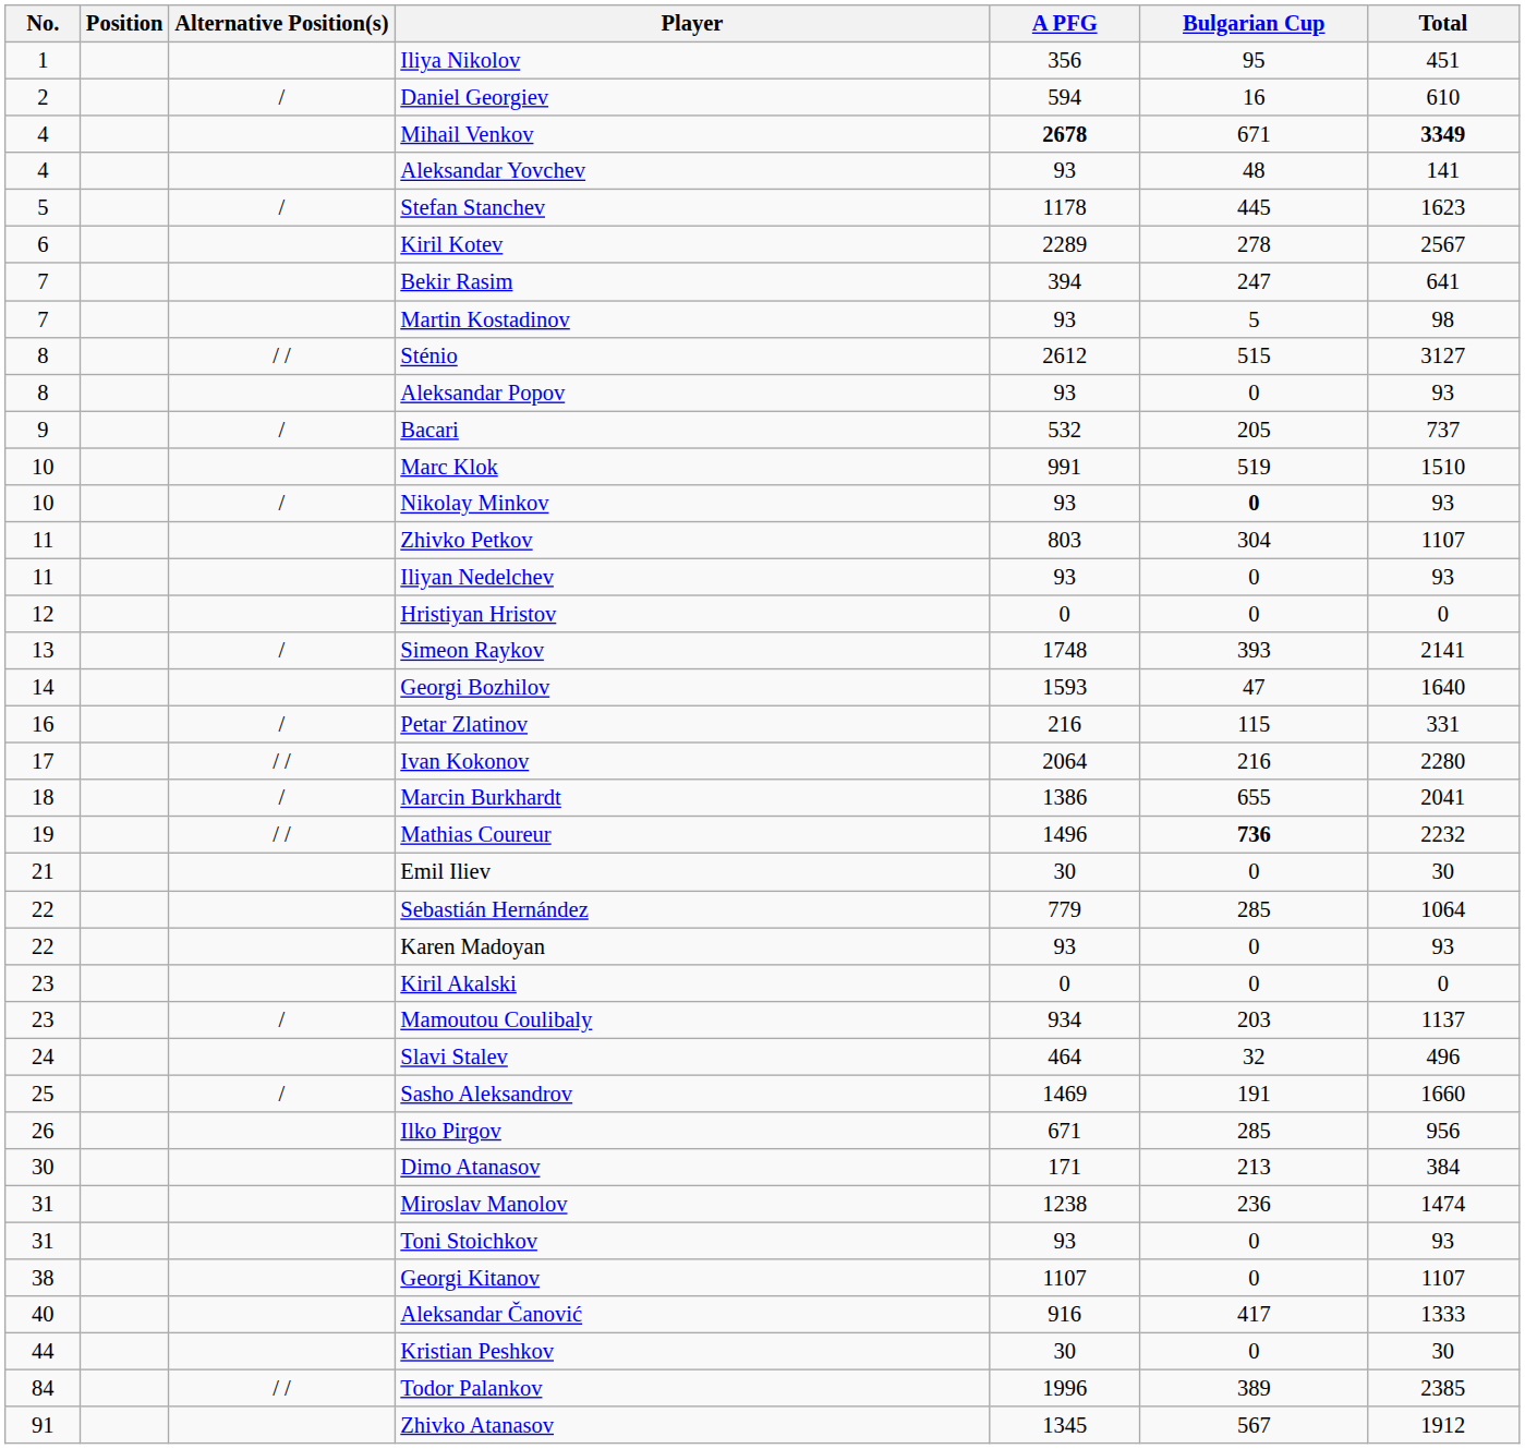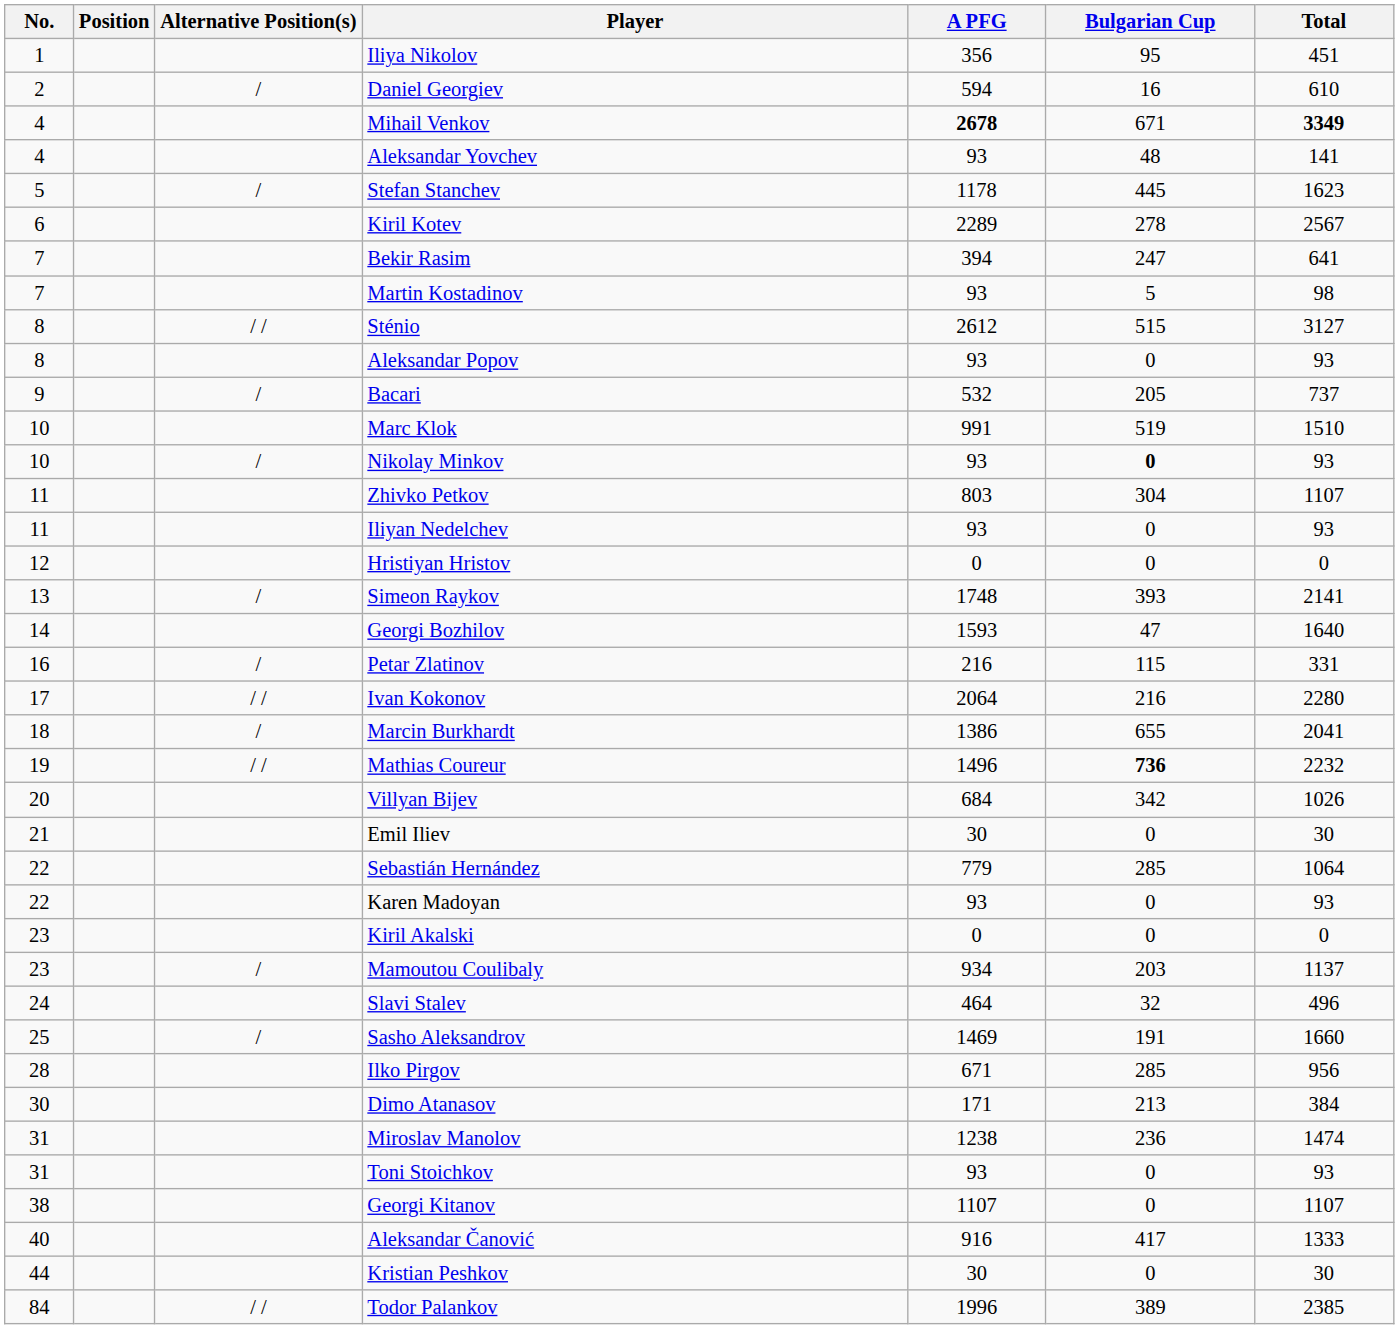 <table class="wikitable sortable" style="width:65%; text-align:center; font-size:95%;">
 <tr>
 <th style="width:5%;"><strong>No.</strong></th>
 <th style="width:5%;"><strong>Position</strong></th>
 <th style="width:15%;"><strong>Alternative Position(s)</strong></th>
 <th><strong>Player</strong></th>
 <th style="width:10%;"><strong><a href='#'>A PFG</a></strong></th>
 <th style="width:15%;"><strong><a href='#'>Bulgarian Cup</a></strong></th>
 <th style="width:10%;"><strong>Total</strong></th>
 </tr>
 <tr>
 <td>1</td>
 <td></td>
 <td></td>
 <td style="text-align:left;"> <a href='#'>Iliya Nikolov</a></td>
 <td>356</td>
 <td>95</td>
 <td>451</td>
 </tr>
 <tr>
 <td>2</td>
 <td></td>
 <td> / </td>
 <td style="text-align:left;"> <a href='#'>Daniel Georgiev</a></td>
 <td>594</td>
 <td>16</td>
 <td>610</td>
 </tr>
 <tr>
 <td>4</td>
 <td></td>
 <td></td>
 <td style="text-align:left;"> <a href='#'>Mihail Venkov</a></td>
 <td><strong>2678</strong></td>
 <td>671</td>
 <td><strong>3349</strong></td>
 </tr>
 <tr>
 <td>4</td>
 <td></td>
 <td></td>
 <td style="text-align:left;"> <a href='#'>Aleksandar Yovchev</a></td>
 <td>93</td>
 <td>48</td>
 <td>141</td>
 </tr>
 <tr>
 <td>5</td>
 <td></td>
 <td> / </td>
 <td style="text-align:left;"> <a href='#'>Stefan Stanchev</a></td>
 <td>1178</td>
 <td>445</td>
 <td>1623</td>
 </tr>
 <tr>
 <td>6</td>
 <td></td>
 <td></td>
 <td style="text-align:left;"> <a href='#'>Kiril Kotev</a></td>
 <td>2289</td>
 <td>278</td>
 <td>2567</td>
 </tr>
 <tr>
 <td>7</td>
 <td></td>
 <td></td>
 <td style="text-align:left;"> <a href='#'>Bekir Rasim</a></td>
 <td>394</td>
 <td>247</td>
 <td>641</td>
 </tr>
 <tr>
 <td>7</td>
 <td></td>
 <td></td>
 <td style="text-align:left;"> <a href='#'>Martin Kostadinov</a></td>
 <td>93</td>
 <td>5</td>
 <td>98</td>
 </tr>
 <tr>
 <td>8</td>
 <td></td>
 <td> /  / </td>
 <td style="text-align:left;"> <a href='#'>Sténio</a></td>
 <td>2612</td>
 <td>515</td>
 <td>3127</td>
 </tr>
 <tr>
 <td>8</td>
 <td></td>
 <td></td>
 <td style="text-align:left;"> <a href='#'>Aleksandar Popov</a></td>
 <td>93</td>
 <td>0</td>
 <td>93</td>
 </tr>
 <tr>
 <td>9</td>
 <td></td>
 <td> / </td>
 <td style="text-align:left;"> <a href='#'>Bacari</a></td>
 <td>532</td>
 <td>205</td>
 <td>737</td>
 </tr>
 <tr>
 <td>10</td>
 <td></td>
 <td></td>
 <td style="text-align:left;"> <a href='#'>Marc Klok</a></td>
 <td>991</td>
 <td>519</td>
 <td>1510</td>
 </tr>
 <tr>
 <td>10</td>
 <td></td>
 <td> / </td>
 <td style="text-align:left;"> <a href='#'>Nikolay Minkov</a></td>
 <td>93</td>
 <td><strong>0</strong></td>
 <td>93</td>
 </tr>
 <tr>
 <td>11</td>
 <td></td>
 <td></td>
 <td style="text-align:left;"> <a href='#'>Zhivko Petkov</a></td>
 <td>803</td>
 <td>304</td>
 <td>1107</td>
 </tr>
 <tr>
 <td>11</td>
 <td></td>
 <td></td>
 <td style="text-align:left;"> <a href='#'>Iliyan Nedelchev</a></td>
 <td>93</td>
 <td>0</td>
 <td>93</td>
 </tr>
 <tr>
 <td>12</td>
 <td></td>
 <td></td>
 <td style="text-align:left;"> <a href='#'>Hristiyan Hristov</a></td>
 <td>0</td>
 <td>0</td>
 <td>0</td>
 </tr>
 <tr>
 <td>13</td>
 <td></td>
 <td> / </td>
 <td style="text-align:left;"> <a href='#'>Simeon Raykov</a></td>
 <td>1748</td>
 <td>393</td>
 <td>2141</td>
 </tr>
 <tr>
 <td>14</td>
 <td></td>
 <td></td>
 <td style="text-align:left;"> <a href='#'>Georgi Bozhilov</a></td>
 <td>1593</td>
 <td>47</td>
 <td>1640</td>
 </tr>
 <tr>
 <td>16</td>
 <td></td>
 <td> / </td>
 <td style="text-align:left;"> <a href='#'>Petar Zlatinov</a></td>
 <td>216</td>
 <td>115</td>
 <td>331</td>
 </tr>
 <tr>
 <td>17</td>
 <td></td>
 <td> /  / </td>
 <td style="text-align:left;"> <a href='#'>Ivan Kokonov</a></td>
 <td>2064</td>
 <td>216</td>
 <td>2280</td>
 </tr>
 <tr>
 <td>18</td>
 <td></td>
 <td> / </td>
 <td style="text-align:left;"> <a href='#'>Marcin Burkhardt</a></td>
 <td>1386</td>
 <td>655</td>
 <td>2041</td>
 </tr>
 <tr>
 <td>19</td>
 <td></td>
 <td> /  / </td>
 <td style="text-align:left;"> <a href='#'>Mathias Coureur</a></td>
 <td>1496</td>
 <td><strong>736</strong></td>
 <td>2232</td>
 </tr>
 <tr>
+<td>20</td>
+<td></td>
+<td></td>
+<td style="text-align:left;"> <a href='#'>Villyan Bijev</a></td>
+<td>684</td>
+<td>342</td>
+<td>1026</td>
+</tr>
+<tr>
 <td>21</td>
 <td></td>
 <td></td>
 <td style="text-align:left;"> Emil Iliev</td>
 <td>30</td>
 <td>0</td>
 <td>30</td>
 </tr>
 <tr>
 <td>22</td>
 <td></td>
 <td></td>
 <td style="text-align:left;"> <a href='#'>Sebastián Hernández</a></td>
 <td>779</td>
 <td>285</td>
 <td>1064</td>
 </tr>
 <tr>
 <td>22</td>
 <td></td>
 <td></td>
 <td style="text-align:left;"> Karen Madoyan</td>
 <td>93</td>
 <td>0</td>
 <td>93</td>
 </tr>
 <tr>
 <td>23</td>
 <td></td>
 <td></td>
 <td style="text-align:left;"> <a href='#'>Kiril Akalski</a></td>
 <td>0</td>
 <td>0</td>
 <td>0</td>
 </tr>
 <tr>
 <td>23</td>
 <td></td>
 <td> / </td>
 <td style="text-align:left;"> <a href='#'>Mamoutou Coulibaly</a></td>
 <td>934</td>
 <td>203</td>
 <td>1137</td>
 </tr>
 <tr>
 <td>24</td>
 <td></td>
 <td></td>
 <td style="text-align:left;"> <a href='#'>Slavi Stalev</a></td>
 <td>464</td>
 <td>32</td>
 <td>496</td>
 </tr>
 <tr>
 <td>25</td>
 <td></td>
 <td> / </td>
 <td style="text-align:left;"> <a href='#'>Sasho Aleksandrov</a></td>
 <td>1469</td>
 <td>191</td>
 <td>1660</td>
 </tr>
 <tr>
-<td>26</td>
+<td>28</td>
 <td></td>
 <td></td>
 <td style="text-align:left;"> <a href='#'>Ilko Pirgov</a></td>
 <td>671</td>
 <td>285</td>
 <td>956</td>
 </tr>
 <tr>
 <td>30</td>
 <td></td>
 <td></td>
 <td style="text-align:left;"> <a href='#'>Dimo Atanasov</a></td>
 <td>171</td>
 <td>213</td>
 <td>384</td>
 </tr>
 <tr>
 <td>31</td>
 <td></td>
 <td></td>
 <td style="text-align:left;"> <a href='#'>Miroslav Manolov</a></td>
 <td>1238</td>
 <td>236</td>
 <td>1474</td>
 </tr>
 <tr>
 <td>31</td>
 <td></td>
 <td></td>
 <td style="text-align:left;"> <a href='#'>Toni Stoichkov</a></td>
 <td>93</td>
 <td>0</td>
 <td>93</td>
 </tr>
 <tr>
 <td>38</td>
 <td></td>
 <td></td>
 <td style="text-align:left;"> <a href='#'>Georgi Kitanov</a></td>
 <td>1107</td>
 <td>0</td>
 <td>1107</td>
 </tr>
 <tr>
 <td>40</td>
 <td></td>
 <td></td>
 <td style="text-align:left;"> <a href='#'>Aleksandar Čanović</a></td>
 <td>916</td>
 <td>417</td>
 <td>1333</td>
 </tr>
 <tr>
 <td>44</td>
 <td></td>
 <td></td>
 <td style="text-align:left;"> <a href='#'>Kristian Peshkov</a></td>
 <td>30</td>
 <td>0</td>
 <td>30</td>
 </tr>
 <tr>
 <td>84</td>
 <td></td>
 <td> /  / </td>
 <td style="text-align:left;"> <a href='#'>Todor Palankov</a></td>
 <td>1996</td>
 <td>389</td>
 <td>2385</td>
 </tr>
-<tr>
-<td>91</td>
-<td></td>
-<td></td>
-<td style="text-align:left;"> <a href='#'>Zhivko Atanasov</a></td>
-<td>1345</td>
-<td>567</td>
-<td>1912</td>
-</tr>
 </table>
